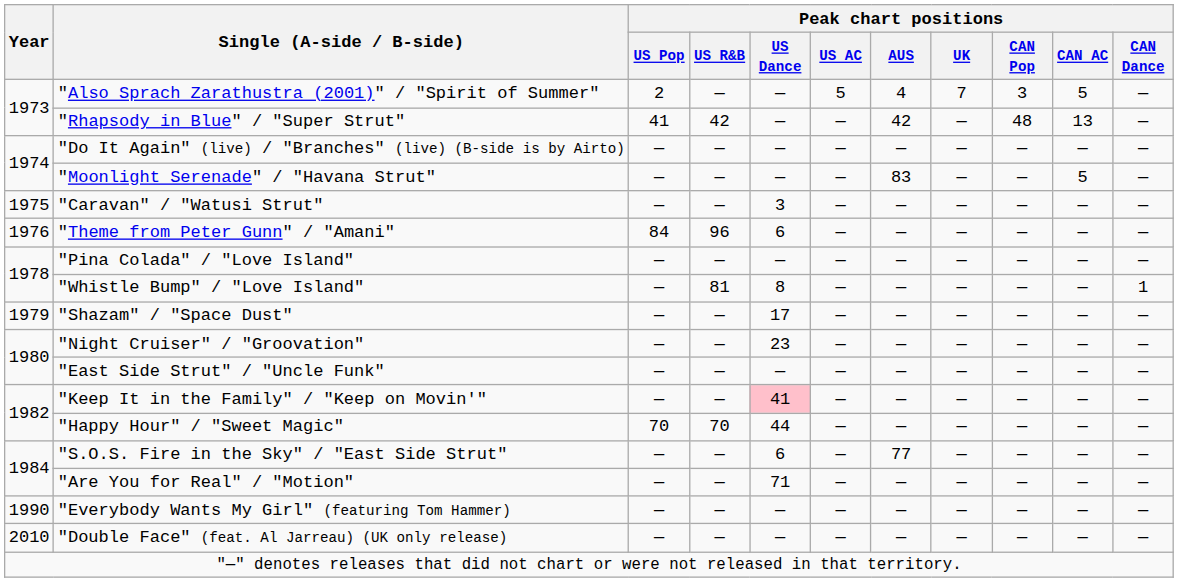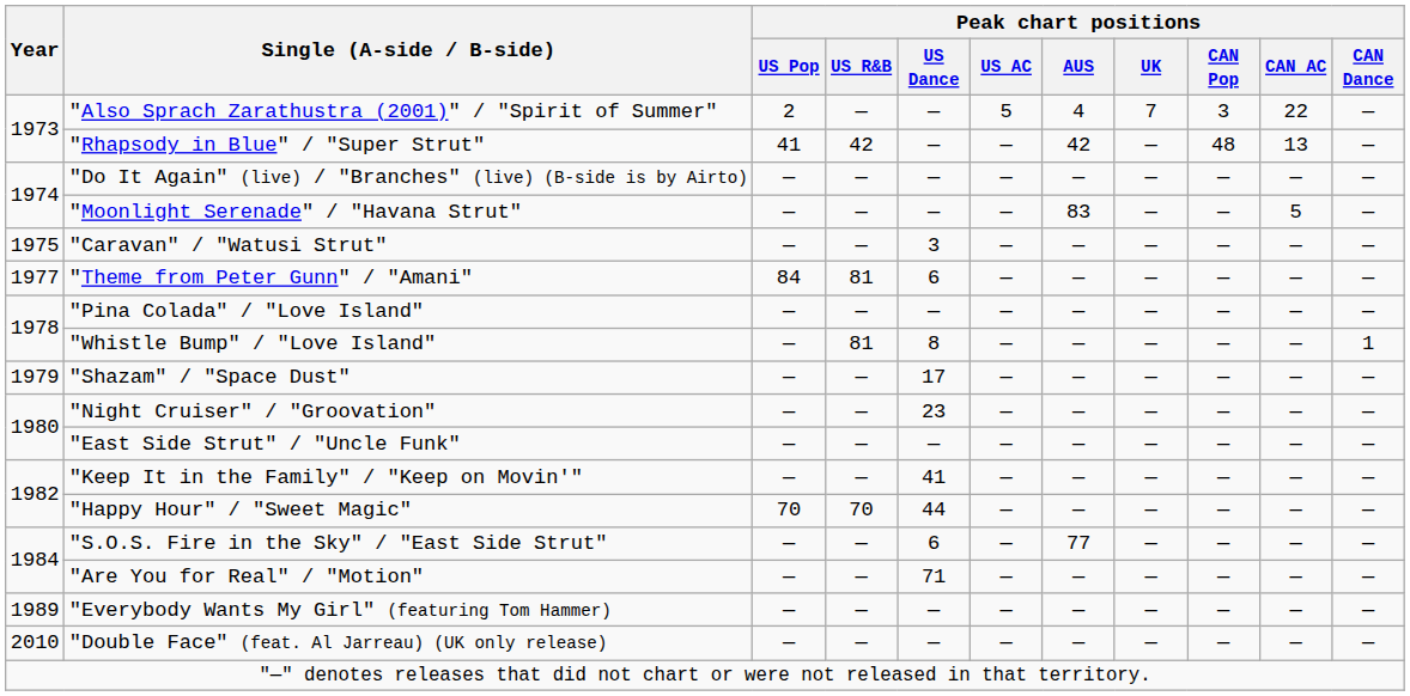 <table class="wikitable">
 <tr>
 <th scope="col" rowspan="2">Year</th>
 <th scope="col" rowspan="2">Single (A-side / B-side)</th>
 <th scope="col" colspan="9">Peak chart positions</th>
 </tr>
 <tr>
 <th style="width:40px;"><small><a href='#'>US Pop</a></small><br></th>
 <th style="width:40px;"><small><a href='#'>US R&B</a></small><br></th>
 <th style="width:40px;"><small><a href='#'>US Dance</a></small><br></th>
 <th style="width:40px;"><small><a href='#'>US AC</a></small><br></th>
 <th style="width:40px;"><small><a href='#'>AUS</a></small><br></th>
 <th style="width:40px;"><small><a href='#'>UK</a></small><br></th>
 <th style="width:40px;"><small><a href='#'>CAN Pop</a></small><br></th>
 <th style="width:40px;"><small><a href='#'>CAN AC</a></small><br></th>
 <th style="width:40px;"><small><a href='#'>CAN Dance</a></small><br></th>
 </tr>
 <tr>
 <td rowspan="2">1973</td>
 <td>"<a href='#'>Also Sprach Zarathustra (2001)</a>" / "Spirit of Summer"</td>
 <td align=center>2</td>
 <td align=center>―</td>
 <td align=center>―</td>
 <td align=center>5</td>
 <td align=center>4</td>
 <td align=center>7</td>
 <td align=center>3</td>
-<td align=center>5</td>
+<td align=center>22</td>
 <td align=center>―</td>
 </tr>
 <tr>
 <td>"<a href='#'>Rhapsody in Blue</a>" / "Super Strut"</td>
 <td align=center>41</td>
 <td align=center>42</td>
 <td align=center>―</td>
 <td align=center>―</td>
 <td align=center>42</td>
 <td align=center>—</td>
 <td align=center>48</td>
 <td align=center>13</td>
 <td align=center>―</td>
 </tr>
 <tr>
 <td rowspan="2">1974</td>
 <td>"Do It Again" <small>(live)</small> / "Branches" <small>(live) (B-side is by Airto)</small></td>
 <td align=center>―</td>
 <td align=center>―</td>
 <td align=center>―</td>
 <td align=center>―</td>
 <td align=center>―</td>
 <td align=center>―</td>
 <td align=center>―</td>
 <td align=center>―</td>
 <td align=center>―</td>
 </tr>
 <tr>
 <td>"<a href='#'>Moonlight Serenade</a>" / "Havana Strut"</td>
 <td align=center>―</td>
 <td align=center>―</td>
 <td align=center>―</td>
 <td align=center>―</td>
 <td align=center>83</td>
 <td align=center>—</td>
 <td align=center>―</td>
 <td align=center>5</td>
 <td align=center>―</td>
 </tr>
 <tr>
 <td>1975</td>
 <td>"Caravan" / "Watusi Strut"</td>
 <td align=center>―</td>
 <td align=center>―</td>
 <td align=center>3</td>
 <td align=center>―</td>
 <td align=center>―</td>
 <td align=center>―</td>
 <td align=center>―</td>
 <td align=center>―</td>
 <td align=center>―</td>
 </tr>
 <tr>
-<td>1976</td>
+<td>1977</td>
 <td>"<a href='#'>Theme from Peter Gunn</a>" / "Amani"</td>
 <td align=center>84</td>
-<td align=center>96</td>
+<td align=center>81</td>
 <td align=center>6</td>
 <td align=center>―</td>
 <td align=center>―</td>
 <td align=center>―</td>
 <td align=center>―</td>
 <td align=center>―</td>
 <td align=center>―</td>
 </tr>
 <tr>
 <td rowspan="2">1978</td>
 <td>"Pina Colada" / "Love Island"</td>
 <td align=center>―</td>
 <td align=center>―</td>
 <td align=center>―</td>
 <td align=center>―</td>
 <td align=center>―</td>
 <td align=center>―</td>
 <td align=center>―</td>
 <td align=center>―</td>
 <td align=center>―</td>
 </tr>
 <tr>
 <td>"Whistle Bump" / "Love Island"</td>
 <td align=center>―</td>
 <td align=center>81</td>
 <td align=center>8</td>
 <td align=center>―</td>
 <td align=center>―</td>
 <td align=center>―</td>
 <td align=center>―</td>
 <td align=center>―</td>
 <td align=center>1</td>
 </tr>
 <tr>
 <td>1979</td>
 <td>"Shazam" / "Space Dust"</td>
 <td align=center>―</td>
 <td align=center>―</td>
 <td align=center>17</td>
 <td align=center>―</td>
 <td align=center>―</td>
 <td align=center>―</td>
 <td align=center>―</td>
 <td align=center>―</td>
 <td align=center>―</td>
 </tr>
 <tr>
 <td rowspan="2">1980</td>
 <td>"Night Cruiser" / "Groovation"</td>
 <td align=center>―</td>
 <td align=center>―</td>
 <td align=center>23</td>
 <td align=center>―</td>
 <td align=center>―</td>
 <td align=center>―</td>
 <td align=center>―</td>
 <td align=center>―</td>
 <td align=center>―</td>
 </tr>
 <tr>
 <td>"East Side Strut" / "Uncle Funk"</td>
 <td align=center>―</td>
 <td align=center>―</td>
 <td align=center>―</td>
 <td align=center>―</td>
 <td align=center>―</td>
 <td align=center>―</td>
 <td align=center>―</td>
 <td align=center>―</td>
 <td align=center>―</td>
 </tr>
 <tr>
 <td rowspan="2">1982</td>
 <td>"Keep It in the Family" / "Keep on Movin'"</td>
 <td align=center>―</td>
 <td align=center>―</td>
-<td align=center style="background: pink;">41</td>
+<td align=center>41</td>
 <td align=center>―</td>
 <td align=center>―</td>
 <td align=center>―</td>
 <td align=center>―</td>
 <td align=center>―</td>
 <td align=center>―</td>
 </tr>
 <tr>
 <td>"Happy Hour" / "Sweet Magic"</td>
 <td align=center>70</td>
 <td align=center>70</td>
 <td align=center>44</td>
 <td align=center>―</td>
 <td align=center>―</td>
 <td align=center>―</td>
 <td align=center>―</td>
 <td align=center>―</td>
 <td align=center>―</td>
 </tr>
 <tr>
 <td rowspan="2">1984</td>
 <td>"S.O.S. Fire in the Sky" / "East Side Strut"</td>
 <td align=center>―</td>
 <td align=center>―</td>
 <td align=center>6</td>
 <td align=center>―</td>
 <td align=center>77</td>
 <td align=center>―</td>
 <td align=center>―</td>
 <td align=center>―</td>
 <td align=center>―</td>
 </tr>
 <tr>
 <td>"Are You for Real" / "Motion"</td>
 <td align=center>―</td>
 <td align=center>―</td>
 <td align=center>71</td>
 <td align=center>―</td>
 <td align=center>―</td>
 <td align=center>―</td>
 <td align=center>―</td>
 <td align=center>―</td>
 <td align=center>―</td>
 </tr>
 <tr>
-<td>1990</td>
+<td>1989</td>
 <td>"Everybody Wants My Girl" <small>(featuring Tom Hammer)</small></td>
 <td align=center>―</td>
 <td align=center>―</td>
 <td align=center>―</td>
 <td align=center>―</td>
 <td align=center>―</td>
 <td align=center>―</td>
 <td align=center>―</td>
 <td align=center>―</td>
 <td align=center>―</td>
 </tr>
 <tr>
 <td>2010</td>
 <td>"Double Face" <small>(feat. Al Jarreau) (UK only release)</small></td>
 <td align=center>―</td>
 <td align=center>―</td>
 <td align=center>―</td>
 <td align=center>―</td>
 <td align=center>―</td>
 <td align=center>―</td>
 <td align=center>―</td>
 <td align=center>―</td>
 <td align=center>―</td>
 </tr>
 <tr>
 <td colspan="11" style="text-align:center; font-size:9pt;">"—" denotes releases that did not chart or were not released in that territory.</td>
 </tr>
 </table>
